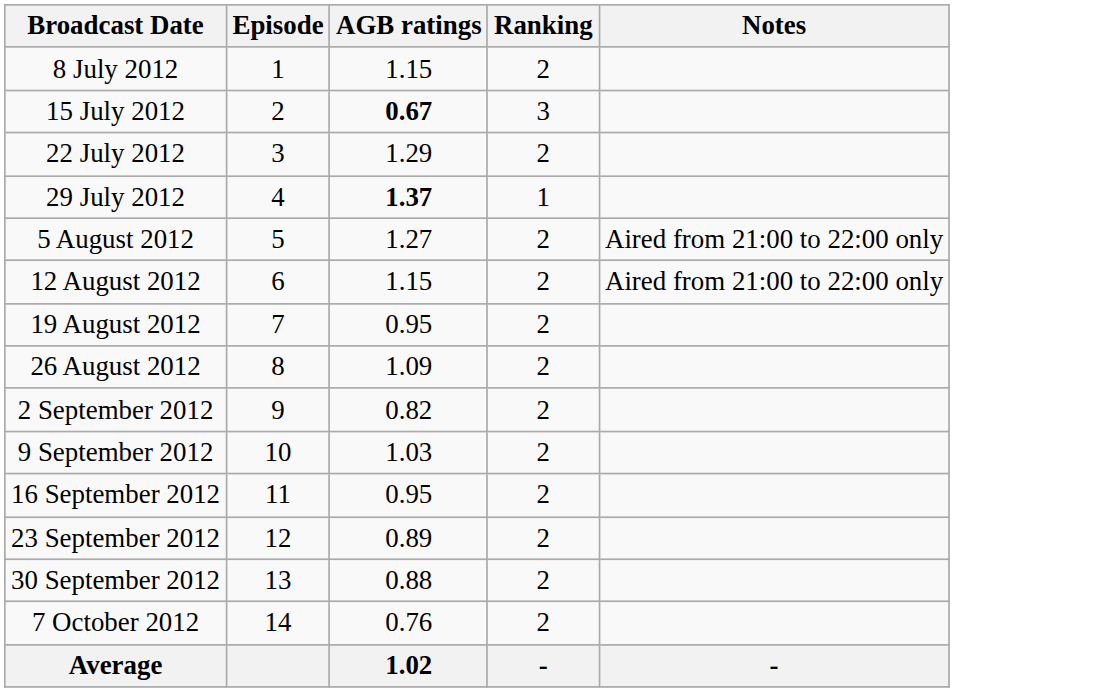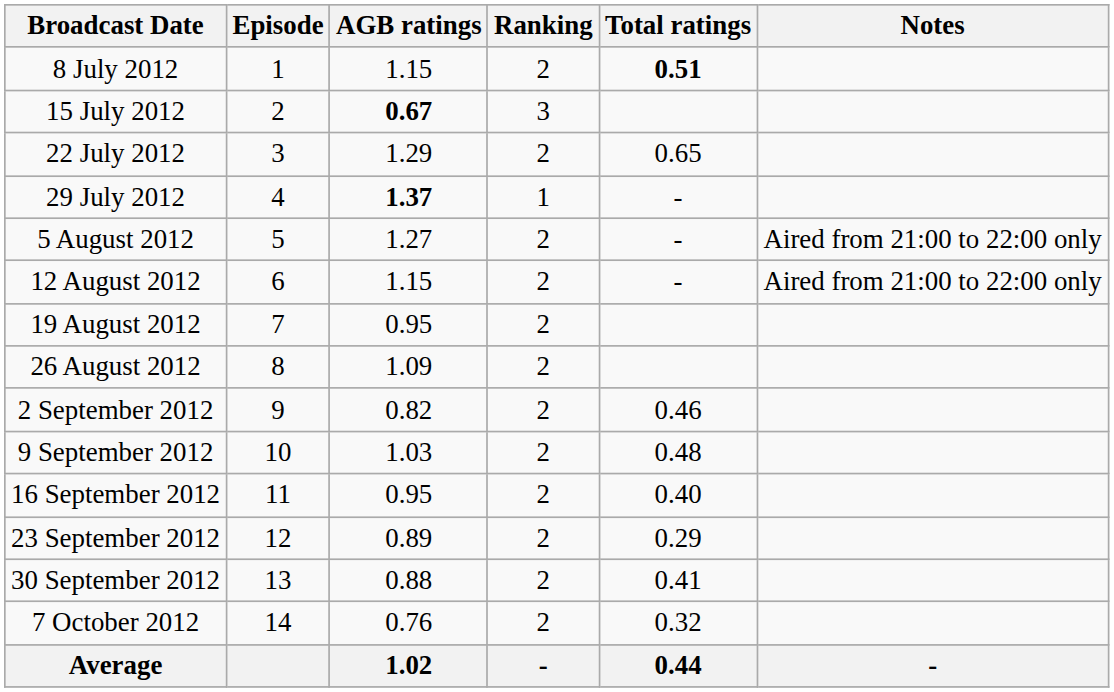 <table class="wikitable">
 <tr align=center>
 <th>Broadcast Date</th>
 <th>Episode</th>
 <th>AGB ratings</th>
 <th>Ranking</th>
+<th>Total ratings</th>
 <th>Notes</th>
 </tr>
 <tr align=center>
 <td>8 July 2012</td>
 <td>1</td>
 <td>1.15</td>
 <td>2</td>
+<td><span><strong> 0.51</strong></span></td>
 <td></td>
 </tr>
 <tr align=center>
 <td>15 July 2012</td>
 <td>2</td>
 <td><span><strong> 0.67</strong></span></td>
 <td>3</td>
 <td></td>
+<td></td>
 </tr>
 <tr align=center>
 <td>22 July 2012</td>
 <td>3</td>
 <td>1.29</td>
 <td>2</td>
+<td>0.65</td>
 <td></td>
 </tr>
 <tr align=center>
 <td>29 July 2012</td>
 <td>4</td>
 <td><span><strong>1.37</strong></span></td>
 <td>1</td>
+<td>-</td>
 <td></td>
 </tr>
 <tr align=center>
 <td>5 August 2012</td>
 <td>5</td>
 <td>1.27</td>
 <td>2</td>
+<td>-</td>
 <td>Aired from 21:00 to 22:00 only</td>
 </tr>
 <tr align=center>
 <td>12 August 2012</td>
 <td>6</td>
 <td>1.15</td>
 <td>2</td>
+<td>-</td>
 <td>Aired from 21:00 to 22:00 only</td>
 </tr>
 <tr align=center>
 <td>19 August 2012</td>
 <td>7</td>
 <td>0.95</td>
 <td>2</td>
 <td></td>
+<td></td>
 </tr>
 <tr align=center>
 <td>26 August 2012</td>
 <td>8</td>
 <td>1.09</td>
 <td>2</td>
 <td></td>
+<td></td>
 </tr>
 <tr align=center>
 <td>2 September 2012</td>
 <td>9</td>
 <td>0.82</td>
 <td>2</td>
+<td>0.46</td>
 <td></td>
 </tr>
 <tr align=center>
 <td>9 September 2012</td>
 <td>10</td>
 <td>1.03</td>
 <td>2</td>
+<td>0.48</td>
 <td></td>
 </tr>
 <tr align=center>
 <td>16 September 2012</td>
 <td>11</td>
 <td>0.95</td>
 <td>2</td>
+<td>0.40</td>
 <td></td>
 </tr>
 <tr align=center>
 <td>23 September 2012</td>
 <td>12</td>
 <td>0.89</td>
 <td>2</td>
+<td>0.29</td>
 <td></td>
 </tr>
 <tr align=center>
 <td>30 September 2012</td>
 <td>13</td>
 <td>0.88</td>
 <td>2</td>
+<td>0.41</td>
 <td></td>
 </tr>
 <tr align=center>
 <td>7 October 2012</td>
 <td>14</td>
 <td>0.76</td>
 <td>2</td>
+<td>0.32</td>
 <td></td>
 </tr>
 <tr align="center">
 <th>Average</th>
 <th></th>
 <th>1.02</th>
 <th>-</th>
+<th>0.44</th>
 <th>-</th>
 </tr>
 </table>
